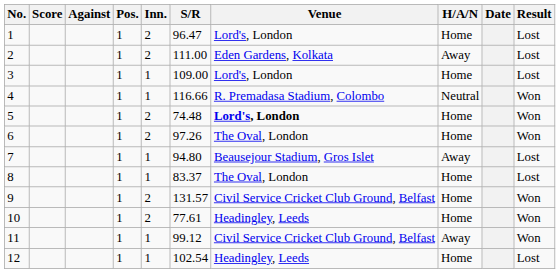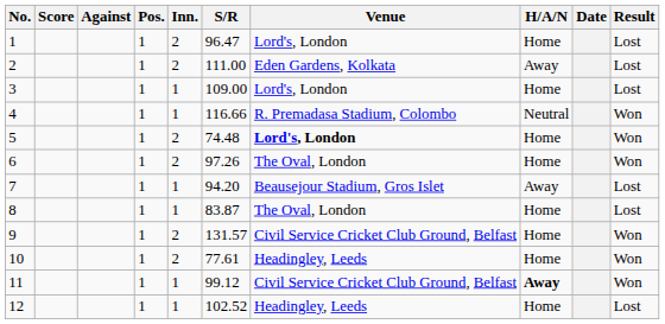 <table class="wikitable sortable plainrowheaders">
 <tr>
 <th scope="col">No.</th>
 <th scope="col">Score</th>
 <th scope="col">Against</th>
 <th scope="col">Pos.</th>
 <th scope="col">Inn.</th>
 <th scope="col">S/R</th>
 <th scope="col">Venue</th>
 <th scope="col">H/A/N</th>
 <th scope="col">Date</th>
 <th scope="col">Result</th>
 </tr>
 <tr>
 <td>1</td>
 <td></td>
 <td></td>
 <td>1</td>
 <td>2</td>
 <td>96.47</td>
 <td><a href='#'>Lord's</a>, London</td>
 <td>Home</td>
 <th scope="row"></th>
 <td>Lost</td>
 </tr>
 <tr>
 <td>2</td>
 <td></td>
 <td></td>
 <td>1</td>
 <td>2</td>
 <td>111.00</td>
 <td><a href='#'>Eden Gardens</a>, <a href='#'>Kolkata</a></td>
 <td>Away</td>
 <th scope="row"></th>
 <td>Lost</td>
 </tr>
 <tr>
 <td>3</td>
 <td></td>
 <td></td>
 <td>1</td>
 <td>1</td>
 <td>109.00</td>
 <td><a href='#'>Lord's</a>, London</td>
 <td>Home</td>
 <th scope="row"></th>
 <td>Lost</td>
 </tr>
 <tr>
 <td>4</td>
 <td></td>
 <td></td>
 <td>1</td>
 <td>1</td>
 <td>116.66</td>
 <td><a href='#'>R. Premadasa Stadium</a>, <a href='#'>Colombo</a></td>
 <td>Neutral</td>
 <th scope="row"></th>
 <td>Won</td>
 </tr>
 <tr>
 <td>5</td>
 <td></td>
 <td></td>
 <td>1</td>
 <td>2</td>
 <td>74.48</td>
 <td><strong><a href='#'>Lord's</a>, London</strong></td>
 <td>Home</td>
 <th scope="row"></th>
 <td>Won</td>
 </tr>
 <tr>
 <td>6</td>
 <td></td>
 <td></td>
 <td>1</td>
 <td>2</td>
 <td>97.26</td>
 <td><a href='#'>The Oval</a>, London</td>
 <td>Home</td>
 <th scope="row"></th>
 <td>Won</td>
 </tr>
 <tr>
 <td>7</td>
 <td></td>
 <td></td>
 <td>1</td>
 <td>1</td>
-<td>94.80</td>
+<td>94.20</td>
 <td><a href='#'>Beausejour Stadium</a>, <a href='#'>Gros Islet</a></td>
 <td>Away</td>
 <th scope="row"></th>
 <td>Lost</td>
 </tr>
 <tr>
 <td>8</td>
 <td></td>
 <td></td>
 <td>1</td>
 <td>1</td>
-<td>83.37</td>
+<td>83.87</td>
 <td><a href='#'>The Oval</a>, London</td>
 <td>Home</td>
 <th scope="row"></th>
 <td>Lost</td>
 </tr>
 <tr>
 <td>9</td>
 <td></td>
 <td></td>
 <td>1</td>
 <td>2</td>
 <td>131.57</td>
 <td><a href='#'>Civil Service Cricket Club Ground</a>, <a href='#'>Belfast</a></td>
 <td>Home</td>
 <th scope="row"></th>
 <td>Won</td>
 </tr>
 <tr>
 <td>10</td>
 <td></td>
 <td></td>
 <td>1</td>
 <td>2</td>
 <td>77.61</td>
 <td><a href='#'>Headingley</a>, <a href='#'>Leeds</a></td>
 <td>Home</td>
 <th scope="row"></th>
 <td>Won</td>
 </tr>
 <tr>
 <td>11</td>
 <td></td>
 <td></td>
 <td>1</td>
 <td>1</td>
 <td>99.12</td>
 <td><a href='#'>Civil Service Cricket Club Ground</a>, <a href='#'>Belfast</a></td>
-<td>Away</td>
+<td><strong>Away</strong></td>
 <th scope="row"></th>
 <td>Won</td>
 </tr>
 <tr>
 <td>12</td>
 <td></td>
 <td></td>
 <td>1</td>
 <td>1</td>
-<td>102.54</td>
+<td>102.52</td>
 <td><a href='#'>Headingley</a>, <a href='#'>Leeds</a></td>
 <td>Home</td>
 <th scope="row"></th>
 <td>Lost</td>
 </tr>
 </table>
